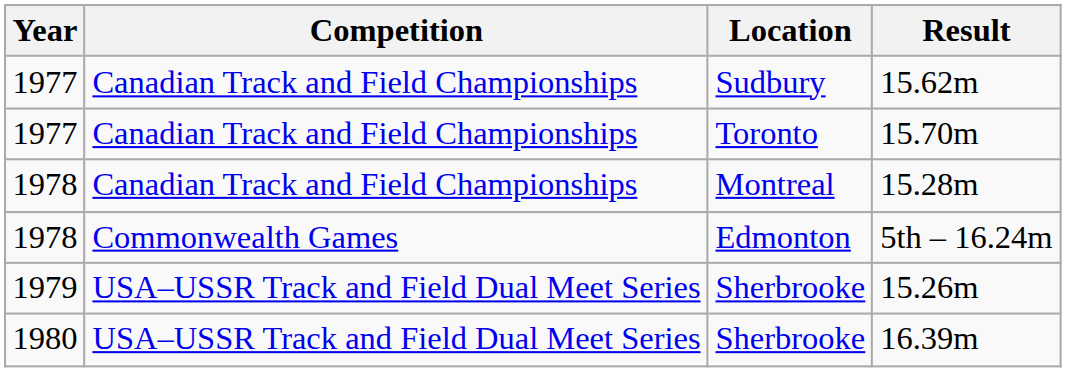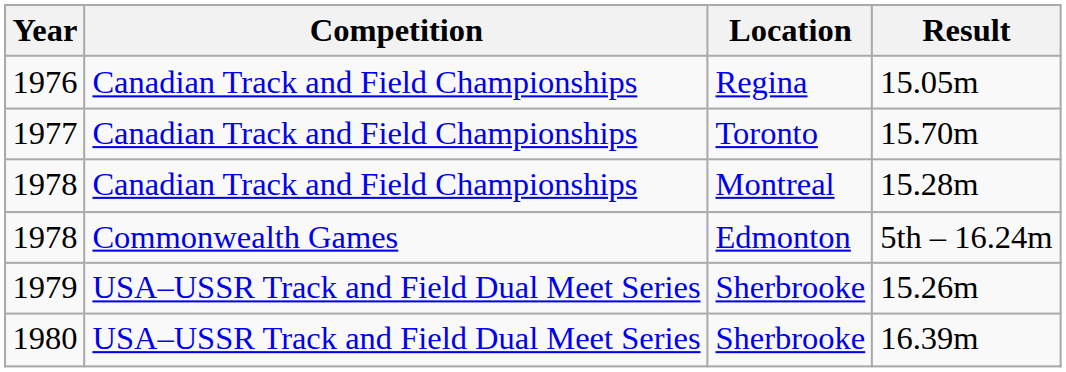 <table class="wikitable">
 <tr>
 <th>Year</th>
 <th>Competition</th>
 <th>Location</th>
 <th>Result</th>
 </tr>
 <tr>
-<td>1977</td>
+<td>1976</td>
 <td><a href='#'>Canadian Track and Field Championships</a></td>
-<td><a href='#'>Sudbury</a></td>
-<td>15.62m</td>
+<td><a href='#'>Regina</a></td>
+<td>15.05m</td>
 </tr>
 <tr>
 <td>1977</td>
 <td><a href='#'>Canadian Track and Field Championships</a></td>
 <td><a href='#'>Toronto</a></td>
 <td>15.70m</td>
 </tr>
 <tr>
 <td>1978</td>
 <td><a href='#'>Canadian Track and Field Championships</a></td>
 <td><a href='#'>Montreal</a></td>
 <td>15.28m</td>
 </tr>
 <tr>
 <td>1978</td>
 <td><a href='#'>Commonwealth Games</a></td>
 <td><a href='#'>Edmonton</a></td>
 <td>5th – 16.24m</td>
 </tr>
 <tr>
 <td>1979</td>
 <td><a href='#'>USA–USSR Track and Field Dual Meet Series</a></td>
 <td><a href='#'>Sherbrooke</a></td>
 <td>15.26m</td>
 </tr>
 <tr>
 <td>1980</td>
 <td><a href='#'>USA–USSR Track and Field Dual Meet Series</a></td>
 <td><a href='#'>Sherbrooke</a></td>
 <td>16.39m</td>
 </tr>
 </table>
